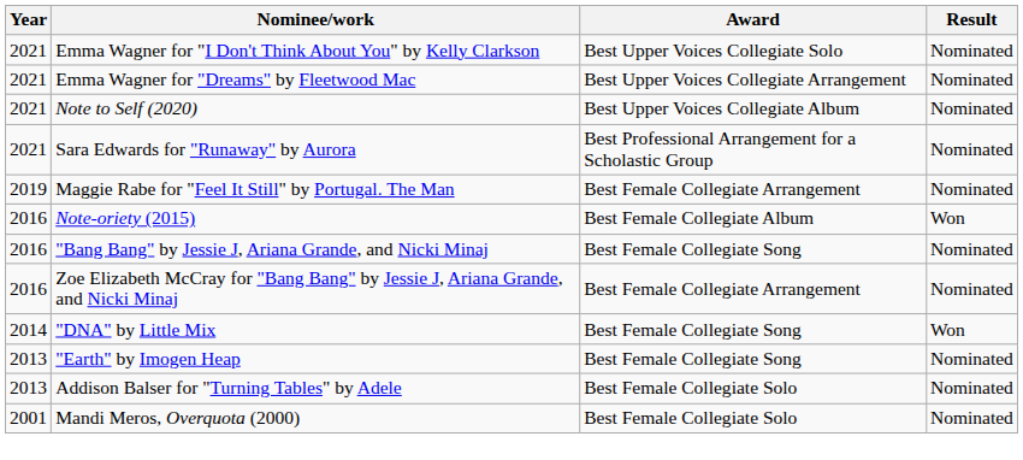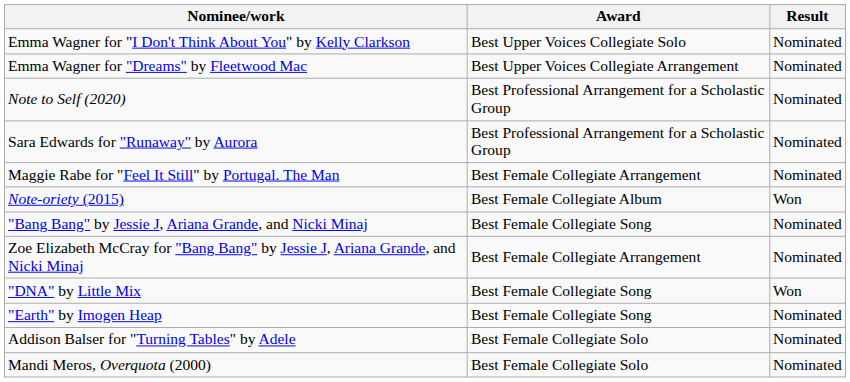 <table class="wikitable">
 <tr>
-<th>Year</th>
 <th>Nominee/work</th>
 <th>Award</th>
 <th>Result</th>
 </tr>
 <tr>
-<td>2021</td>
 <td>Emma Wagner for "<a href='#'>I Don't Think About You</a>" by <a href='#'>Kelly Clarkson</a></td>
 <td>Best Upper Voices Collegiate Solo</td>
 <td>Nominated</td>
 </tr>
 <tr>
-<td>2021</td>
 <td>Emma Wagner for <a href='#'>"Dreams"</a> by <a href='#'>Fleetwood Mac</a></td>
 <td>Best Upper Voices Collegiate Arrangement</td>
 <td>Nominated</td>
 </tr>
 <tr>
-<td>2021</td>
 <td><em>Note to Self (2020)</em></td>
-<td>Best Upper Voices Collegiate Album</td>
+<td>Best Professional Arrangement for a Scholastic Group</td>
 <td>Nominated</td>
 </tr>
 <tr>
-<td>2021</td>
 <td>Sara Edwards for <a href='#'>"Runaway"</a> by <a href='#'>Aurora</a></td>
 <td>Best Professional Arrangement for a Scholastic Group</td>
 <td>Nominated</td>
 </tr>
 <tr>
-<td>2019</td>
 <td>Maggie Rabe for "<a href='#'>Feel It Still</a>" by <a href='#'>Portugal. The Man</a></td>
 <td>Best Female Collegiate Arrangement</td>
 <td>Nominated</td>
 </tr>
 <tr>
-<td>2016</td>
 <td><a href='#'><em>Note-oriety</em> (2015)</a></td>
 <td>Best Female Collegiate Album</td>
 <td>Won</td>
 </tr>
 <tr>
-<td>2016</td>
 <td><a href='#'>"Bang Bang"</a> by <a href='#'>Jessie J</a>, <a href='#'>Ariana Grande</a>, and <a href='#'>Nicki Minaj</a></td>
 <td>Best Female Collegiate Song</td>
 <td>Nominated</td>
 </tr>
 <tr>
-<td>2016</td>
 <td>Zoe Elizabeth McCray for <a href='#'>"Bang Bang"</a> by <a href='#'>Jessie J</a>, <a href='#'>Ariana Grande</a>, and <a href='#'>Nicki Minaj</a></td>
 <td>Best Female Collegiate Arrangement</td>
 <td>Nominated</td>
 </tr>
 <tr>
-<td>2014</td>
 <td><a href='#'>"DNA"</a> by <a href='#'>Little Mix</a></td>
 <td>Best Female Collegiate Song</td>
 <td>Won</td>
 </tr>
 <tr>
-<td>2013</td>
 <td><a href='#'>"Earth"</a> by <a href='#'>Imogen Heap</a></td>
 <td>Best Female Collegiate Song</td>
 <td>Nominated</td>
 </tr>
 <tr>
-<td>2013</td>
 <td>Addison Balser for "<a href='#'>Turning Tables</a>" by <a href='#'>Adele</a></td>
 <td>Best Female Collegiate Solo</td>
 <td>Nominated</td>
 </tr>
 <tr>
-<td>2001</td>
 <td>Mandi Meros, <em>Overquota</em> (2000)</td>
 <td>Best Female Collegiate Solo</td>
 <td>Nominated</td>
 </tr>
 </table>
